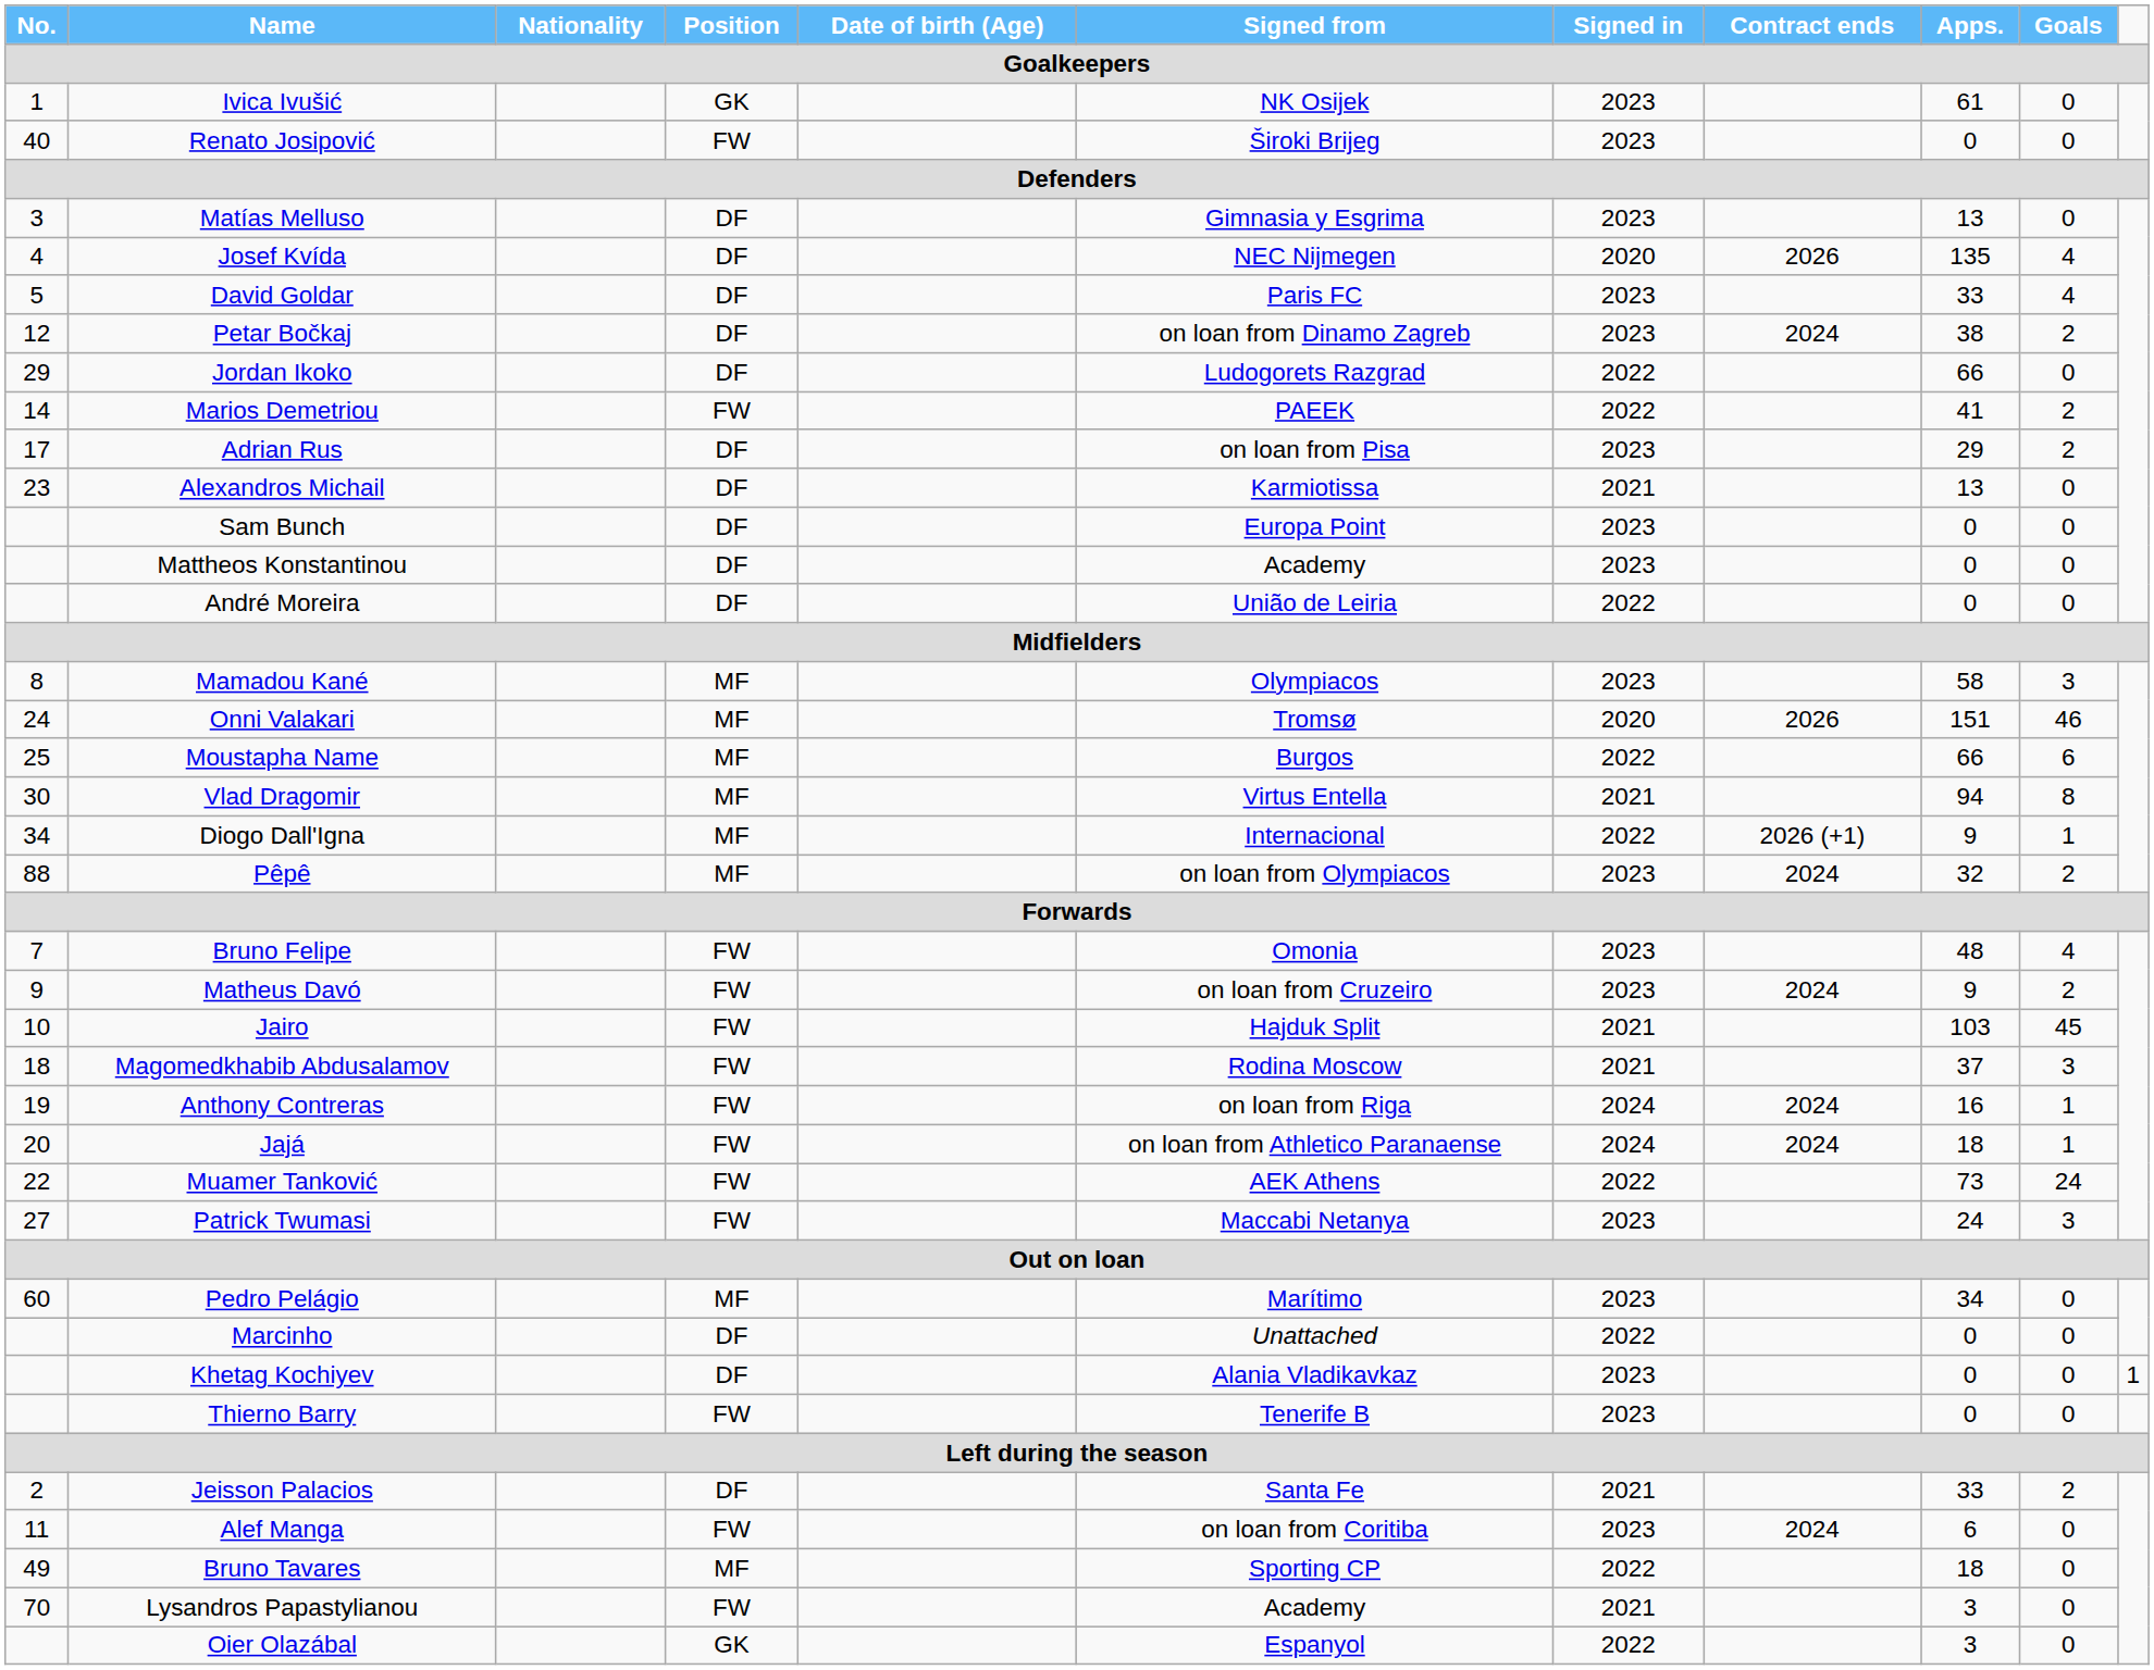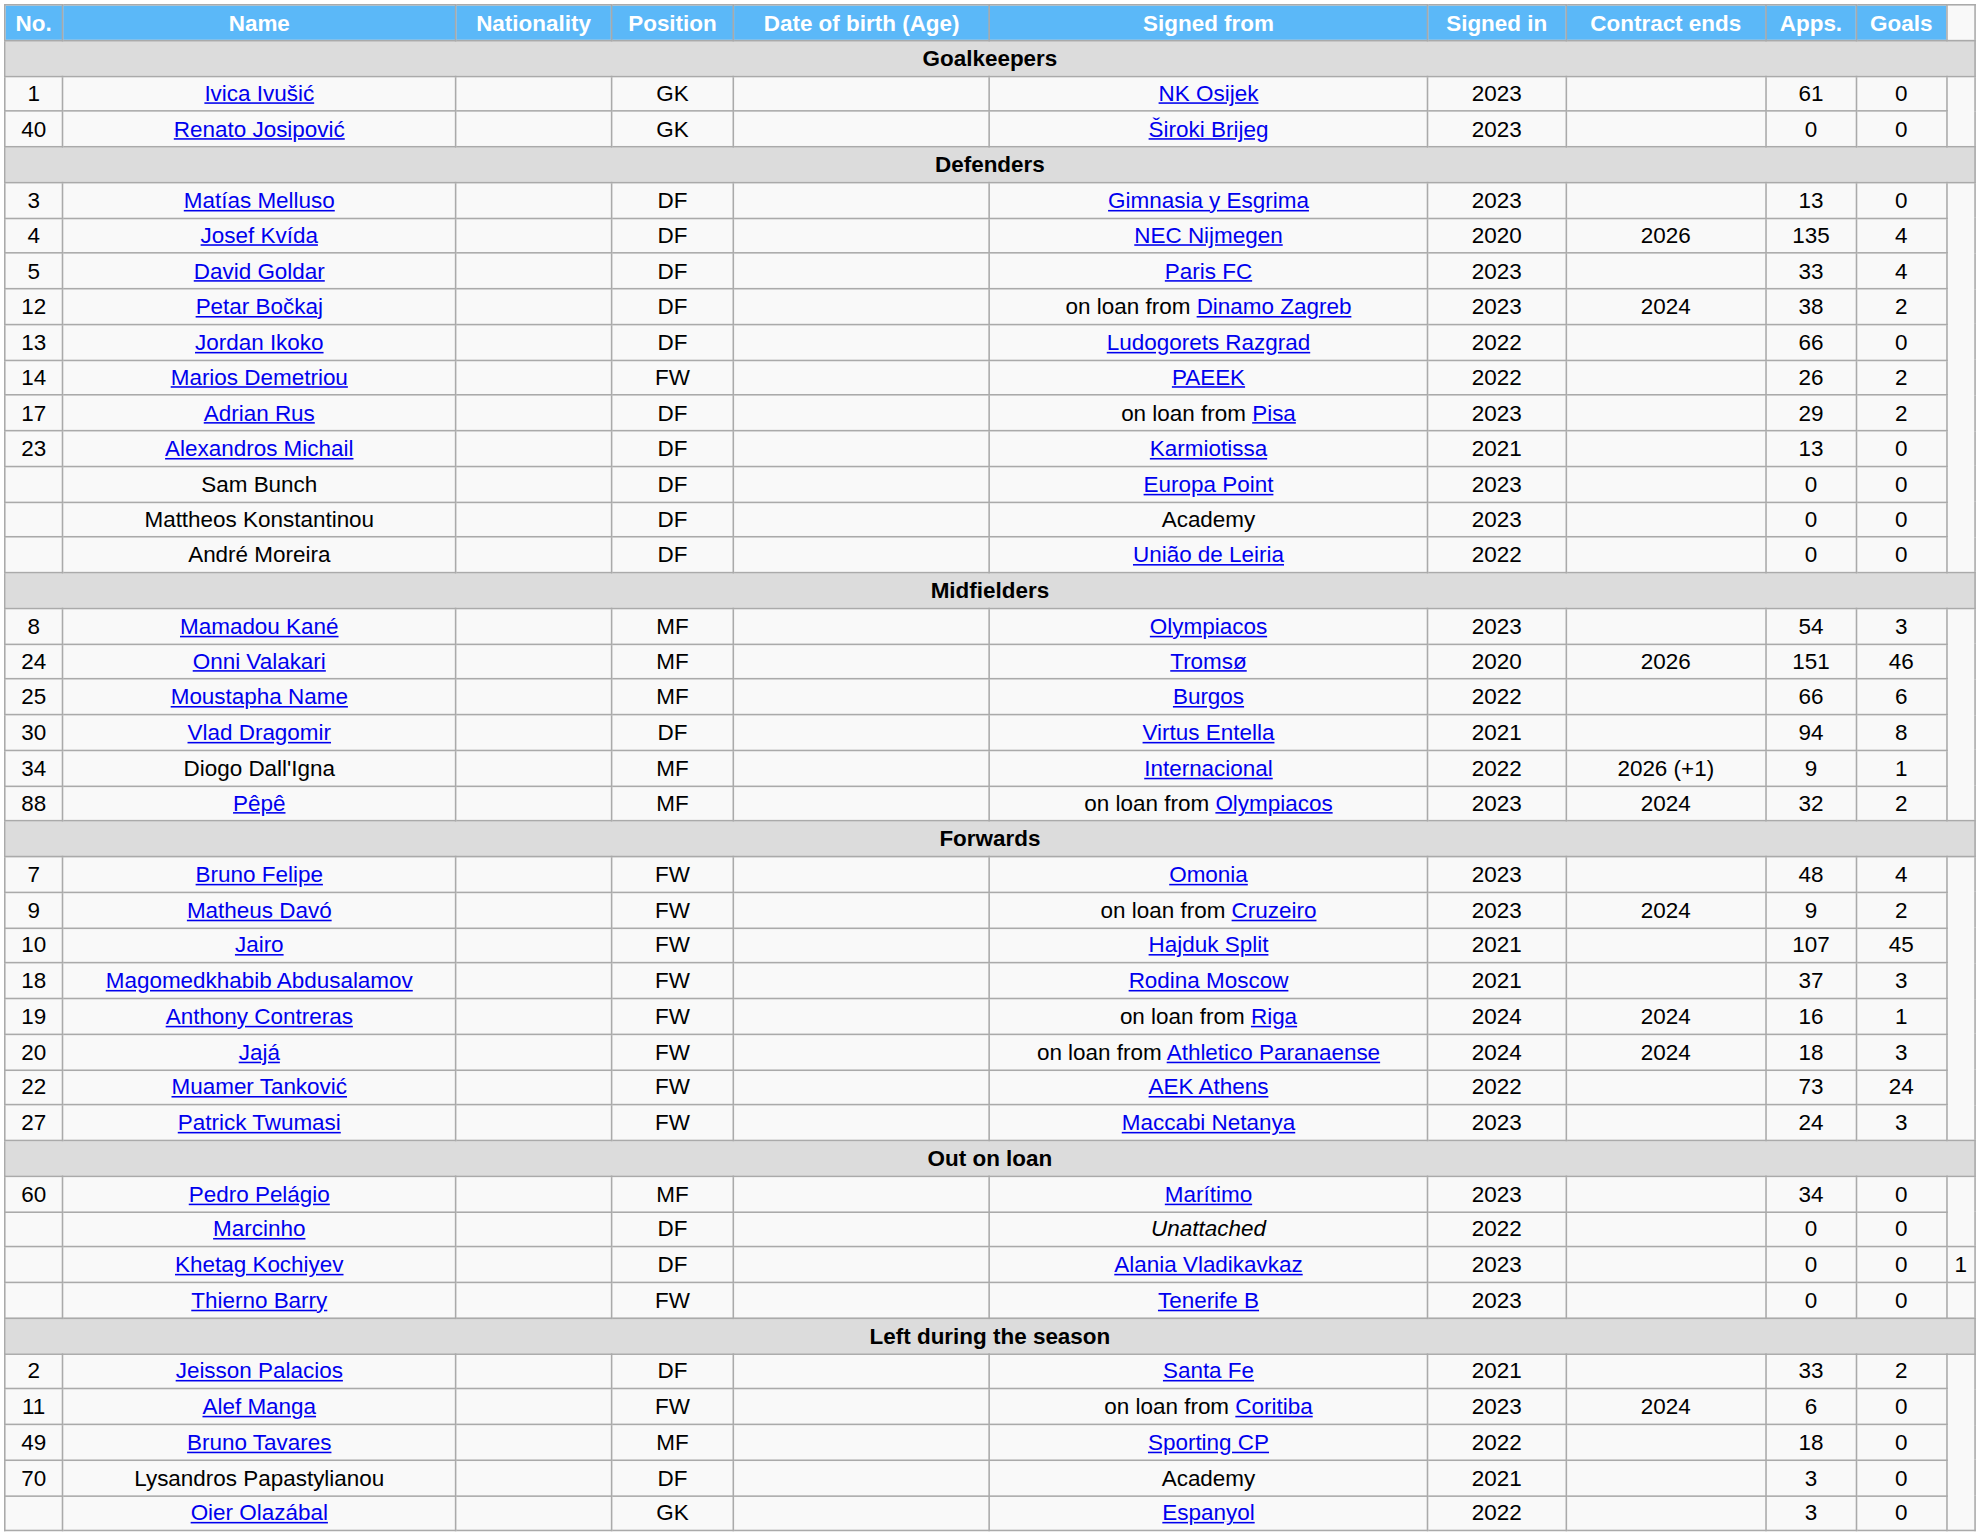 <table class="wikitable"  style="text-align:center; font-size:90%; width:100%;">
 <tr>
 <th style="background:#5BB8F8; color:white; text-align:center;">No.</th>
 <th style="background:#5BB8F8; color:white; text-align:center;">Name</th>
 <th style="background:#5BB8F8; color:white; text-align:center;">Nationality</th>
 <th style="background:#5BB8F8; color:white; text-align:center;">Position</th>
 <th style="background:#5BB8F8; color:white; text-align:center;">Date of birth (Age)</th>
 <th style="background:#5BB8F8; color:white; text-align:center;">Signed from</th>
 <th style="background:#5BB8F8; color:white; text-align:center;">Signed in</th>
 <th style="background:#5BB8F8; color:white; text-align:center;">Contract ends</th>
 <th style="background:#5BB8F8; color:white; text-align:center;">Apps.</th>
 <th style="background:#5BB8F8; color:white; text-align:center;">Goals</th>
 </tr>
 <tr>
 <th colspan="11"  style="background:#dcdcdc; text-align:center;">Goalkeepers</th>
 </tr>
 <tr>
 <td>1</td>
 <td><a href='#'>Ivica Ivušić</a></td>
 <td></td>
 <td>GK</td>
 <td></td>
 <td><a href='#'>NK Osijek</a></td>
 <td>2023</td>
 <td></td>
 <td>61</td>
 <td>0</td>
 </tr>
 <tr>
 <td>40</td>
 <td><a href='#'>Renato Josipović</a></td>
 <td></td>
-<td>FW</td>
+<td>GK</td>
 <td></td>
 <td><a href='#'>Široki Brijeg</a></td>
 <td>2023</td>
 <td></td>
 <td>0</td>
 <td>0</td>
 </tr>
 <tr>
 <th colspan="11"  style="background:#dcdcdc; text-align:center;">Defenders</th>
 </tr>
 <tr>
 <td>3</td>
 <td><a href='#'>Matías Melluso</a></td>
 <td></td>
 <td>DF</td>
 <td></td>
 <td><a href='#'>Gimnasia y Esgrima</a></td>
 <td>2023</td>
 <td></td>
 <td>13</td>
 <td>0</td>
 </tr>
 <tr>
 <td>4</td>
 <td><a href='#'>Josef Kvída</a></td>
 <td></td>
 <td>DF</td>
 <td></td>
 <td><a href='#'>NEC Nijmegen</a></td>
 <td>2020</td>
 <td>2026</td>
 <td>135</td>
 <td>4</td>
 </tr>
 <tr>
 <td>5</td>
 <td><a href='#'>David Goldar</a></td>
 <td></td>
 <td>DF</td>
 <td></td>
 <td><a href='#'>Paris FC</a></td>
 <td>2023</td>
 <td></td>
 <td>33</td>
 <td>4</td>
 </tr>
 <tr>
 <td>12</td>
 <td><a href='#'>Petar Bočkaj</a></td>
 <td></td>
 <td>DF</td>
 <td></td>
 <td>on loan from <a href='#'>Dinamo Zagreb</a></td>
 <td>2023</td>
 <td>2024</td>
 <td>38</td>
 <td>2</td>
 </tr>
 <tr>
-<td>29</td>
+<td>13</td>
 <td><a href='#'>Jordan Ikoko</a></td>
 <td></td>
 <td>DF</td>
 <td></td>
 <td><a href='#'>Ludogorets Razgrad</a></td>
 <td>2022</td>
 <td></td>
 <td>66</td>
 <td>0</td>
 </tr>
 <tr>
 <td>14</td>
 <td><a href='#'>Marios Demetriou</a></td>
 <td></td>
 <td>FW</td>
 <td></td>
 <td><a href='#'>PAEEK</a></td>
 <td>2022</td>
 <td></td>
-<td>41</td>
+<td>26</td>
 <td>2</td>
 </tr>
 <tr>
 <td>17</td>
 <td><a href='#'>Adrian Rus</a></td>
 <td></td>
 <td>DF</td>
 <td></td>
 <td>on loan from <a href='#'>Pisa</a></td>
 <td>2023</td>
 <td></td>
 <td>29</td>
 <td>2</td>
 </tr>
 <tr>
 <td>23</td>
 <td><a href='#'>Alexandros Michail</a></td>
 <td></td>
 <td>DF</td>
 <td></td>
 <td><a href='#'>Karmiotissa</a></td>
 <td>2021</td>
 <td></td>
 <td>13</td>
 <td>0</td>
 </tr>
 <tr>
 <td></td>
 <td>Sam Bunch</td>
 <td></td>
 <td>DF</td>
 <td></td>
 <td><a href='#'>Europa Point</a></td>
 <td>2023</td>
 <td></td>
 <td>0</td>
 <td>0</td>
 </tr>
 <tr>
 <td></td>
 <td>Mattheos Konstantinou</td>
 <td></td>
 <td>DF</td>
 <td></td>
 <td>Academy</td>
 <td>2023</td>
 <td></td>
 <td>0</td>
 <td>0</td>
 </tr>
 <tr>
 <td></td>
 <td>André Moreira</td>
 <td></td>
 <td>DF</td>
 <td></td>
 <td><a href='#'>União de Leiria</a></td>
 <td>2022</td>
 <td></td>
 <td>0</td>
 <td>0</td>
 </tr>
 <tr>
 <th colspan="11"  style="background:#dcdcdc; text-align:center;">Midfielders</th>
 </tr>
 <tr>
 <td>8</td>
 <td><a href='#'>Mamadou Kané</a></td>
 <td></td>
 <td>MF</td>
 <td></td>
 <td><a href='#'>Olympiacos</a></td>
 <td>2023</td>
 <td></td>
-<td>58</td>
+<td>54</td>
 <td>3</td>
 </tr>
 <tr>
 <td>24</td>
 <td><a href='#'>Onni Valakari</a></td>
 <td></td>
 <td>MF</td>
 <td></td>
 <td><a href='#'>Tromsø</a></td>
 <td>2020</td>
 <td>2026</td>
 <td>151</td>
 <td>46</td>
 </tr>
 <tr>
 <td>25</td>
 <td><a href='#'>Moustapha Name</a></td>
 <td></td>
 <td>MF</td>
 <td></td>
 <td><a href='#'>Burgos</a></td>
 <td>2022</td>
 <td></td>
 <td>66</td>
 <td>6</td>
 </tr>
 <tr>
 <td>30</td>
 <td><a href='#'>Vlad Dragomir</a></td>
 <td></td>
-<td>MF</td>
+<td>DF</td>
 <td></td>
 <td><a href='#'>Virtus Entella</a></td>
 <td>2021</td>
 <td></td>
 <td>94</td>
 <td>8</td>
 </tr>
 <tr>
 <td>34</td>
 <td>Diogo Dall'Igna</td>
 <td></td>
 <td>MF</td>
 <td></td>
 <td><a href='#'>Internacional</a></td>
 <td>2022</td>
 <td>2026 (+1)</td>
 <td>9</td>
 <td>1</td>
 </tr>
 <tr>
 <td>88</td>
 <td><a href='#'>Pêpê</a></td>
 <td></td>
 <td>MF</td>
 <td></td>
 <td>on loan from <a href='#'>Olympiacos</a></td>
 <td>2023</td>
 <td>2024</td>
 <td>32</td>
 <td>2</td>
 </tr>
 <tr>
 <th colspan="11"  style="background:#dcdcdc; text-align:center;">Forwards</th>
 </tr>
 <tr>
 <td>7</td>
 <td><a href='#'>Bruno Felipe</a></td>
 <td></td>
 <td>FW</td>
 <td></td>
 <td><a href='#'>Omonia</a></td>
 <td>2023</td>
 <td></td>
 <td>48</td>
 <td>4</td>
 </tr>
 <tr>
 <td>9</td>
 <td><a href='#'>Matheus Davó</a></td>
 <td></td>
 <td>FW</td>
 <td></td>
 <td>on loan from <a href='#'>Cruzeiro</a></td>
 <td>2023</td>
 <td>2024</td>
 <td>9</td>
 <td>2</td>
 </tr>
 <tr>
 <td>10</td>
 <td><a href='#'>Jairo</a></td>
 <td></td>
 <td>FW</td>
 <td></td>
 <td><a href='#'>Hajduk Split</a></td>
 <td>2021</td>
 <td></td>
-<td>103</td>
+<td>107</td>
 <td>45</td>
 </tr>
 <tr>
 <td>18</td>
 <td><a href='#'>Magomedkhabib Abdusalamov</a></td>
 <td></td>
 <td>FW</td>
 <td></td>
 <td><a href='#'>Rodina Moscow</a></td>
 <td>2021</td>
 <td></td>
 <td>37</td>
 <td>3</td>
 </tr>
 <tr>
 <td>19</td>
 <td><a href='#'>Anthony Contreras</a></td>
 <td></td>
 <td>FW</td>
 <td></td>
 <td>on loan from <a href='#'>Riga</a></td>
 <td>2024</td>
 <td>2024</td>
 <td>16</td>
 <td>1</td>
 </tr>
 <tr>
 <td>20</td>
 <td><a href='#'>Jajá</a></td>
 <td></td>
 <td>FW</td>
 <td></td>
 <td>on loan from <a href='#'>Athletico Paranaense</a></td>
 <td>2024</td>
 <td>2024</td>
 <td>18</td>
-<td>1</td>
+<td>3</td>
 </tr>
 <tr>
 <td>22</td>
 <td><a href='#'>Muamer Tanković</a></td>
 <td></td>
 <td>FW</td>
 <td></td>
 <td><a href='#'>AEK Athens</a></td>
 <td>2022</td>
 <td></td>
 <td>73</td>
 <td>24</td>
 </tr>
 <tr>
 <td>27</td>
 <td><a href='#'>Patrick Twumasi</a></td>
 <td></td>
 <td>FW</td>
 <td></td>
 <td><a href='#'>Maccabi Netanya</a></td>
 <td>2023</td>
 <td></td>
 <td>24</td>
 <td>3</td>
 </tr>
 <tr>
 <th colspan="11"  style="background:#dcdcdc; text-align:center;">Out on loan</th>
 </tr>
 <tr>
 <td>60</td>
 <td><a href='#'>Pedro Pelágio</a></td>
 <td></td>
 <td>MF</td>
 <td></td>
 <td><a href='#'>Marítimo</a></td>
 <td>2023</td>
 <td></td>
 <td>34</td>
 <td>0</td>
 </tr>
 <tr>
 <td></td>
 <td><a href='#'>Marcinho</a></td>
 <td></td>
 <td>DF</td>
 <td></td>
 <td><em>Unattached</em></td>
 <td>2022</td>
 <td></td>
 <td>0</td>
 <td>0</td>
 </tr>
 <tr>
 <td></td>
 <td><a href='#'>Khetag Kochiyev</a></td>
 <td></td>
 <td>DF</td>
 <td></td>
 <td><a href='#'>Alania Vladikavkaz</a></td>
 <td>2023</td>
 <td></td>
 <td>0</td>
 <td>0</td>
 <td>1</td>
 </tr>
 <tr>
 <td></td>
 <td><a href='#'>Thierno Barry</a></td>
 <td></td>
 <td>FW</td>
 <td></td>
 <td><a href='#'>Tenerife B</a></td>
 <td>2023</td>
 <td></td>
 <td>0</td>
 <td>0</td>
 </tr>
 <tr>
 <th colspan="11"  style="background:#dcdcdc; text-align:center;">Left during the season</th>
 </tr>
 <tr>
 <td>2</td>
 <td><a href='#'>Jeisson Palacios</a></td>
 <td></td>
 <td>DF</td>
 <td></td>
 <td><a href='#'>Santa Fe</a></td>
 <td>2021</td>
 <td></td>
 <td>33</td>
 <td>2</td>
 </tr>
 <tr>
 <td>11</td>
 <td><a href='#'>Alef Manga</a></td>
 <td></td>
 <td>FW</td>
 <td></td>
 <td>on loan from <a href='#'>Coritiba</a></td>
 <td>2023</td>
 <td>2024</td>
 <td>6</td>
 <td>0</td>
 </tr>
 <tr>
 <td>49</td>
 <td><a href='#'>Bruno Tavares</a></td>
 <td></td>
 <td>MF</td>
 <td></td>
 <td><a href='#'>Sporting CP</a></td>
 <td>2022</td>
 <td></td>
 <td>18</td>
 <td>0</td>
 </tr>
 <tr>
 <td>70</td>
 <td>Lysandros Papastylianou</td>
 <td></td>
-<td>FW</td>
+<td>DF</td>
 <td></td>
 <td>Academy</td>
 <td>2021</td>
 <td></td>
 <td>3</td>
 <td>0</td>
 </tr>
 <tr>
 <td></td>
 <td><a href='#'>Oier Olazábal</a></td>
 <td></td>
 <td>GK</td>
 <td></td>
 <td><a href='#'>Espanyol</a></td>
 <td>2022</td>
 <td></td>
 <td>3</td>
 <td>0</td>
 </tr>
 </table>
